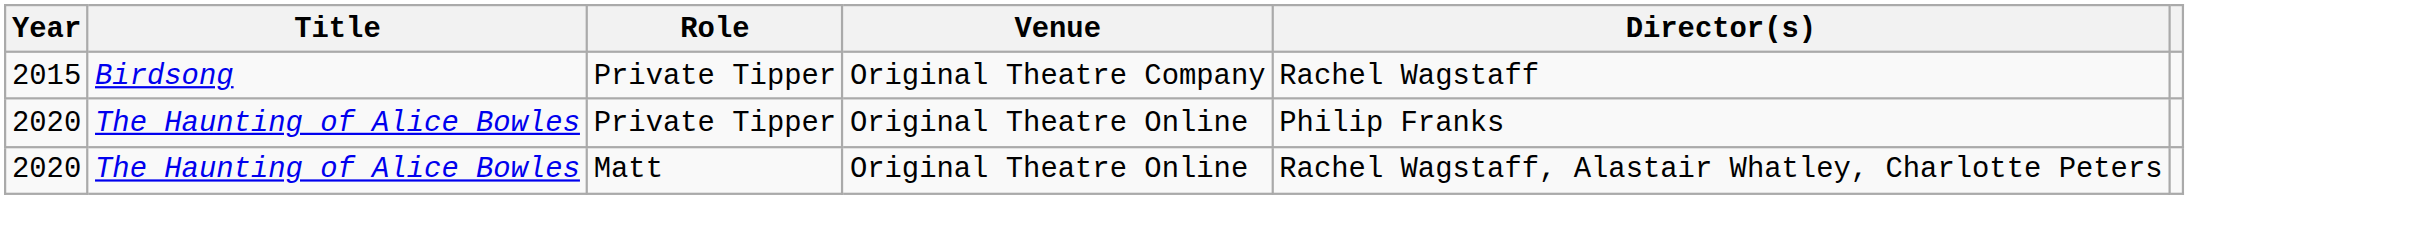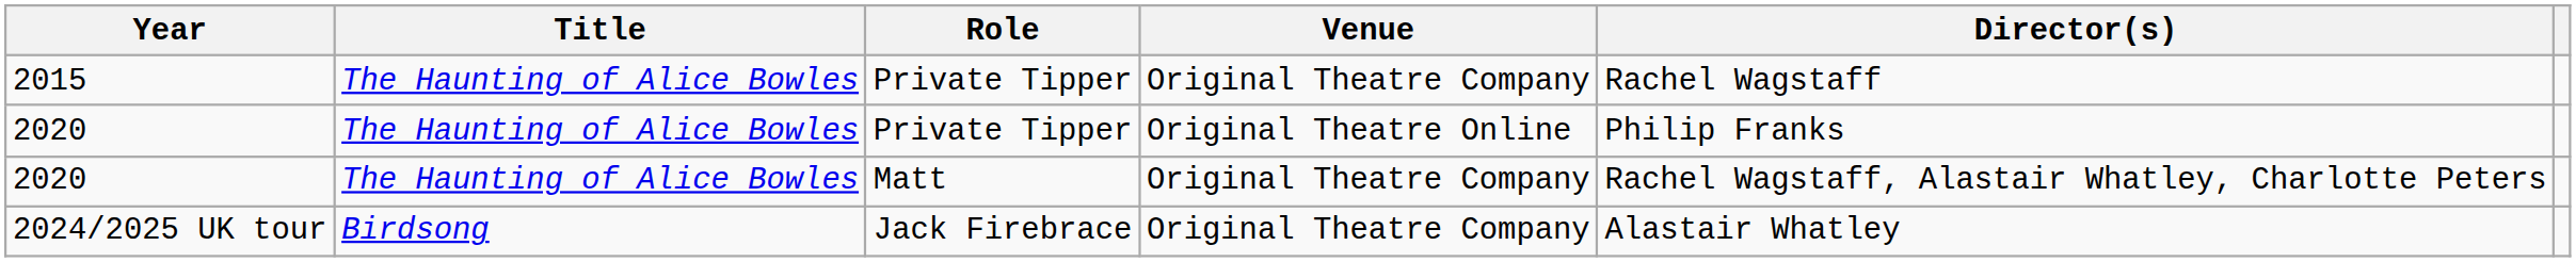 <table class="wikitable sortable">
 <tr>
 <th scope="col">Year</th>
 <th scope="col">Title</th>
 <th scope="col">Role</th>
 <th scope="col">Venue</th>
 <th scope="col">Director(s)</th>
 <th scope="col" class="unsortable"></th>
 </tr>
 <tr>
 <td>2015</td>
-<td><em><a href='#'>Birdsong</a></em></td>
+<td><em><a href='#'>The Haunting of Alice Bowles</a></em></td>
 <td>Private Tipper</td>
 <td>Original Theatre Company</td>
 <td>Rachel Wagstaff</td>
 <td style="text-align: center;"></td>
 </tr>
 <tr>
 <td>2020</td>
 <td><em><a href='#'>The Haunting of Alice Bowles</a></em></td>
 <td>Private Tipper</td>
 <td>Original Theatre Online</td>
 <td>Philip Franks</td>
 <td style="text-align: center;"></td>
 </tr>
 <tr>
 <td>2020</td>
 <td><em><a href='#'>The Haunting of Alice Bowles</a></em></td>
 <td>Matt</td>
-<td>Original Theatre Online</td>
+<td>Original Theatre Company</td>
 <td>Rachel Wagstaff, Alastair Whatley, Charlotte Peters</td>
 <td style="text-align: center;"></td>
 </tr>
+<tr>
+<td>2024/2025 UK tour</td>
+<td><em><a href='#'>Birdsong</a></em></td>
+<td>Jack Firebrace</td>
+<td>Original Theatre Company</td>
+<td>Alastair Whatley</td>
+<td style="text-align: center;"></td>
+</tr>
 </table>
